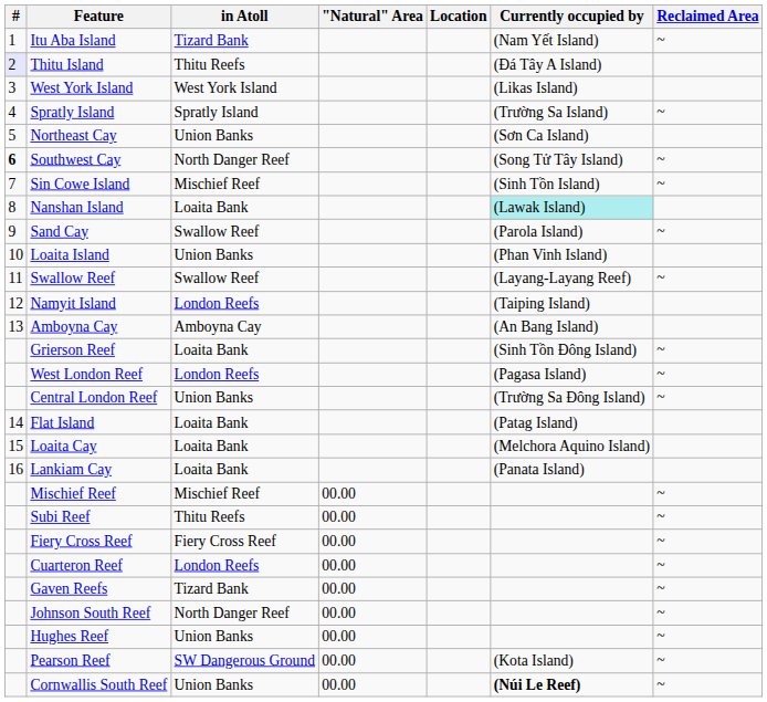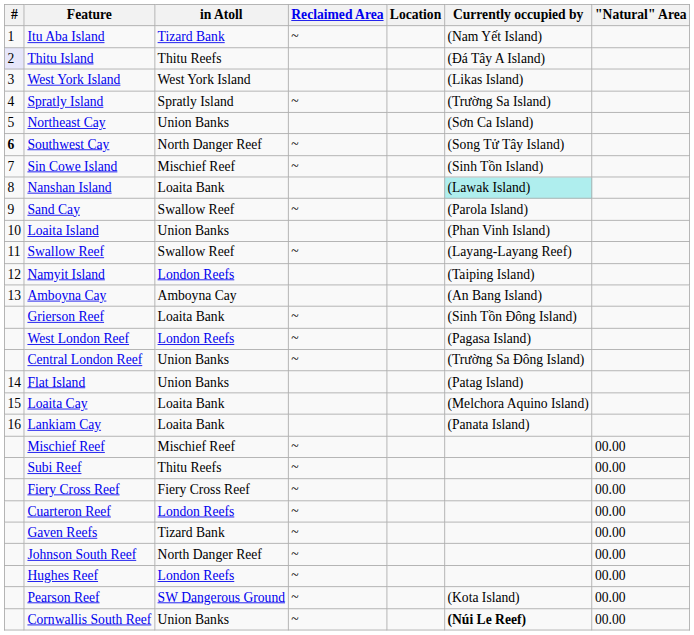 <table class="wikitable sortable">
 <tr>
 <th>#</th>
 <th>Feature</th>
 <th>in Atoll</th>
-<th>"Natural" Area</th>
+<th><a href='#'>Reclaimed Area</a></th>
 <th>Location</th>
 <th>Currently occupied by</th>
-<th><a href='#'>Reclaimed Area</a></th>
+<th>"Natural" Area</th>
 </tr>
 <tr>
 <td>1</td>
 <td><a href='#'>Itu Aba Island</a></td>
 <td><a href='#'>Tizard Bank</a></td>
-<td></td>
+<td>~</td>
 <td></td>
 <td> (Nam Yết Island)</td>
-<td>~</td>
+<td></td>
 </tr>
 <tr>
 <td style="background: lavender;">2</td>
 <td><a href='#'>Thitu Island</a></td>
 <td>Thitu Reefs</td>
 <td></td>
 <td></td>
 <td> (Đá Tây A Island)</td>
 <td></td>
 </tr>
 <tr>
 <td>3</td>
 <td><a href='#'>West York Island</a></td>
 <td>West York Island</td>
 <td></td>
 <td></td>
 <td> (Likas Island)</td>
 <td></td>
 </tr>
 <tr>
 <td>4</td>
 <td><a href='#'>Spratly Island</a></td>
 <td>Spratly Island</td>
-<td></td>
+<td>~</td>
 <td></td>
 <td> (Trường Sa Island)</td>
-<td>~</td>
+<td></td>
 </tr>
 <tr>
 <td>5</td>
 <td><a href='#'>Northeast Cay</a></td>
 <td>Union Banks</td>
 <td></td>
 <td></td>
 <td> (Sơn Ca Island)</td>
 <td></td>
 </tr>
 <tr>
 <td><strong>6</strong></td>
 <td><a href='#'>Southwest Cay</a></td>
 <td>North Danger Reef</td>
-<td></td>
+<td>~</td>
 <td></td>
 <td> (Song Tử Tây Island)</td>
-<td>~</td>
+<td></td>
 </tr>
 <tr>
 <td>7</td>
 <td><a href='#'>Sin Cowe Island</a></td>
 <td>Mischief Reef</td>
-<td></td>
+<td>~</td>
 <td></td>
 <td> (Sinh Tồn Island)</td>
-<td>~</td>
+<td></td>
 </tr>
 <tr>
 <td>8</td>
 <td><a href='#'>Nanshan Island</a></td>
 <td>Loaita Bank</td>
 <td></td>
 <td></td>
 <td style="background: paleturquoise;"> (Lawak Island)</td>
 <td></td>
 </tr>
 <tr>
 <td>9</td>
 <td><a href='#'>Sand Cay</a></td>
 <td>Swallow Reef</td>
-<td></td>
+<td>~</td>
 <td></td>
 <td> (Parola Island)</td>
-<td>~</td>
+<td></td>
 </tr>
 <tr>
 <td>10</td>
 <td><a href='#'>Loaita Island</a></td>
 <td>Union Banks</td>
 <td></td>
 <td></td>
 <td> (Phan Vinh Island)</td>
 <td></td>
 </tr>
 <tr>
 <td>11</td>
 <td><a href='#'>Swallow Reef</a></td>
 <td>Swallow Reef</td>
-<td></td>
+<td>~</td>
 <td></td>
 <td> (Layang-Layang Reef)</td>
-<td>~</td>
+<td></td>
 </tr>
 <tr>
 <td>12</td>
 <td><a href='#'>Namyit Island</a></td>
 <td><a href='#'>London Reefs</a></td>
 <td></td>
 <td></td>
 <td> (Taiping Island)</td>
 <td></td>
 </tr>
 <tr>
 <td>13</td>
 <td><a href='#'>Amboyna Cay</a></td>
 <td>Amboyna Cay</td>
 <td></td>
 <td></td>
 <td> (An Bang Island)</td>
 <td></td>
 </tr>
 <tr>
 <td></td>
 <td><a href='#'>Grierson Reef</a></td>
 <td>Loaita Bank</td>
-<td></td>
+<td>~</td>
 <td></td>
 <td> (Sinh Tồn Đông Island)</td>
-<td>~</td>
+<td></td>
 </tr>
 <tr>
 <td></td>
 <td><a href='#'>West London Reef</a></td>
 <td><a href='#'>London Reefs</a></td>
-<td></td>
+<td>~</td>
 <td></td>
 <td> (Pagasa Island)</td>
-<td>~</td>
+<td></td>
 </tr>
 <tr>
 <td></td>
 <td><a href='#'>Central London Reef</a></td>
 <td>Union Banks</td>
-<td></td>
+<td>~</td>
 <td></td>
 <td> (Trường Sa Đông Island)</td>
-<td>~</td>
+<td></td>
 </tr>
 <tr>
 <td>14</td>
 <td><a href='#'>Flat Island</a></td>
-<td>Loaita Bank</td>
+<td>Union Banks</td>
 <td></td>
 <td></td>
 <td> (Patag Island)</td>
 <td></td>
 </tr>
 <tr>
 <td>15</td>
 <td><a href='#'>Loaita Cay</a></td>
 <td>Loaita Bank</td>
 <td></td>
 <td></td>
 <td> (Melchora Aquino Island)</td>
 <td></td>
 </tr>
 <tr>
 <td>16</td>
 <td><a href='#'>Lankiam Cay</a></td>
 <td>Loaita Bank</td>
 <td></td>
 <td></td>
 <td> (Panata Island)</td>
 <td></td>
 </tr>
 <tr>
 <td></td>
 <td><a href='#'>Mischief Reef</a></td>
 <td>Mischief Reef</td>
-<td>00.00</td>
+<td>~</td>
 <td></td>
 <td></td>
-<td>~</td>
+<td>00.00</td>
 </tr>
 <tr>
 <td></td>
 <td><a href='#'>Subi Reef</a></td>
 <td>Thitu Reefs</td>
-<td>00.00</td>
+<td>~</td>
 <td></td>
 <td></td>
-<td>~</td>
+<td>00.00</td>
 </tr>
 <tr>
 <td></td>
 <td><a href='#'>Fiery Cross Reef</a></td>
 <td>Fiery Cross Reef</td>
-<td>00.00</td>
+<td>~</td>
 <td></td>
 <td></td>
-<td>~</td>
+<td>00.00</td>
 </tr>
 <tr>
 <td></td>
 <td><a href='#'>Cuarteron Reef</a></td>
 <td><a href='#'>London Reefs</a></td>
-<td>00.00</td>
+<td>~</td>
 <td></td>
 <td></td>
-<td>~</td>
+<td>00.00</td>
 </tr>
 <tr>
 <td></td>
 <td><a href='#'>Gaven Reefs</a></td>
 <td>Tizard Bank</td>
-<td>00.00</td>
+<td>~</td>
 <td></td>
 <td></td>
-<td>~</td>
+<td>00.00</td>
 </tr>
 <tr>
 <td></td>
 <td><a href='#'>Johnson South Reef</a></td>
 <td>North Danger Reef</td>
-<td>00.00</td>
+<td>~</td>
 <td></td>
 <td></td>
-<td>~</td>
+<td>00.00</td>
 </tr>
 <tr>
 <td></td>
 <td><a href='#'>Hughes Reef</a></td>
-<td>Union Banks</td>
-<td>00.00</td>
+<td><a href='#'>London Reefs</a></td>
+<td>~</td>
 <td></td>
 <td></td>
-<td>~</td>
+<td>00.00</td>
 </tr>
 <tr>
 <td></td>
 <td><a href='#'>Pearson Reef</a></td>
 <td><a href='#'>SW Dangerous Ground</a></td>
-<td>00.00</td>
+<td>~</td>
 <td></td>
 <td> (Kota Island)</td>
-<td>~</td>
+<td>00.00</td>
 </tr>
 <tr>
 <td></td>
 <td><a href='#'>Cornwallis South Reef</a></td>
 <td>Union Banks</td>
-<td>00.00</td>
+<td>~</td>
 <td></td>
 <td><strong> (Núi Le Reef)</strong></td>
-<td>~</td>
+<td>00.00</td>
 </tr>
 </table>
